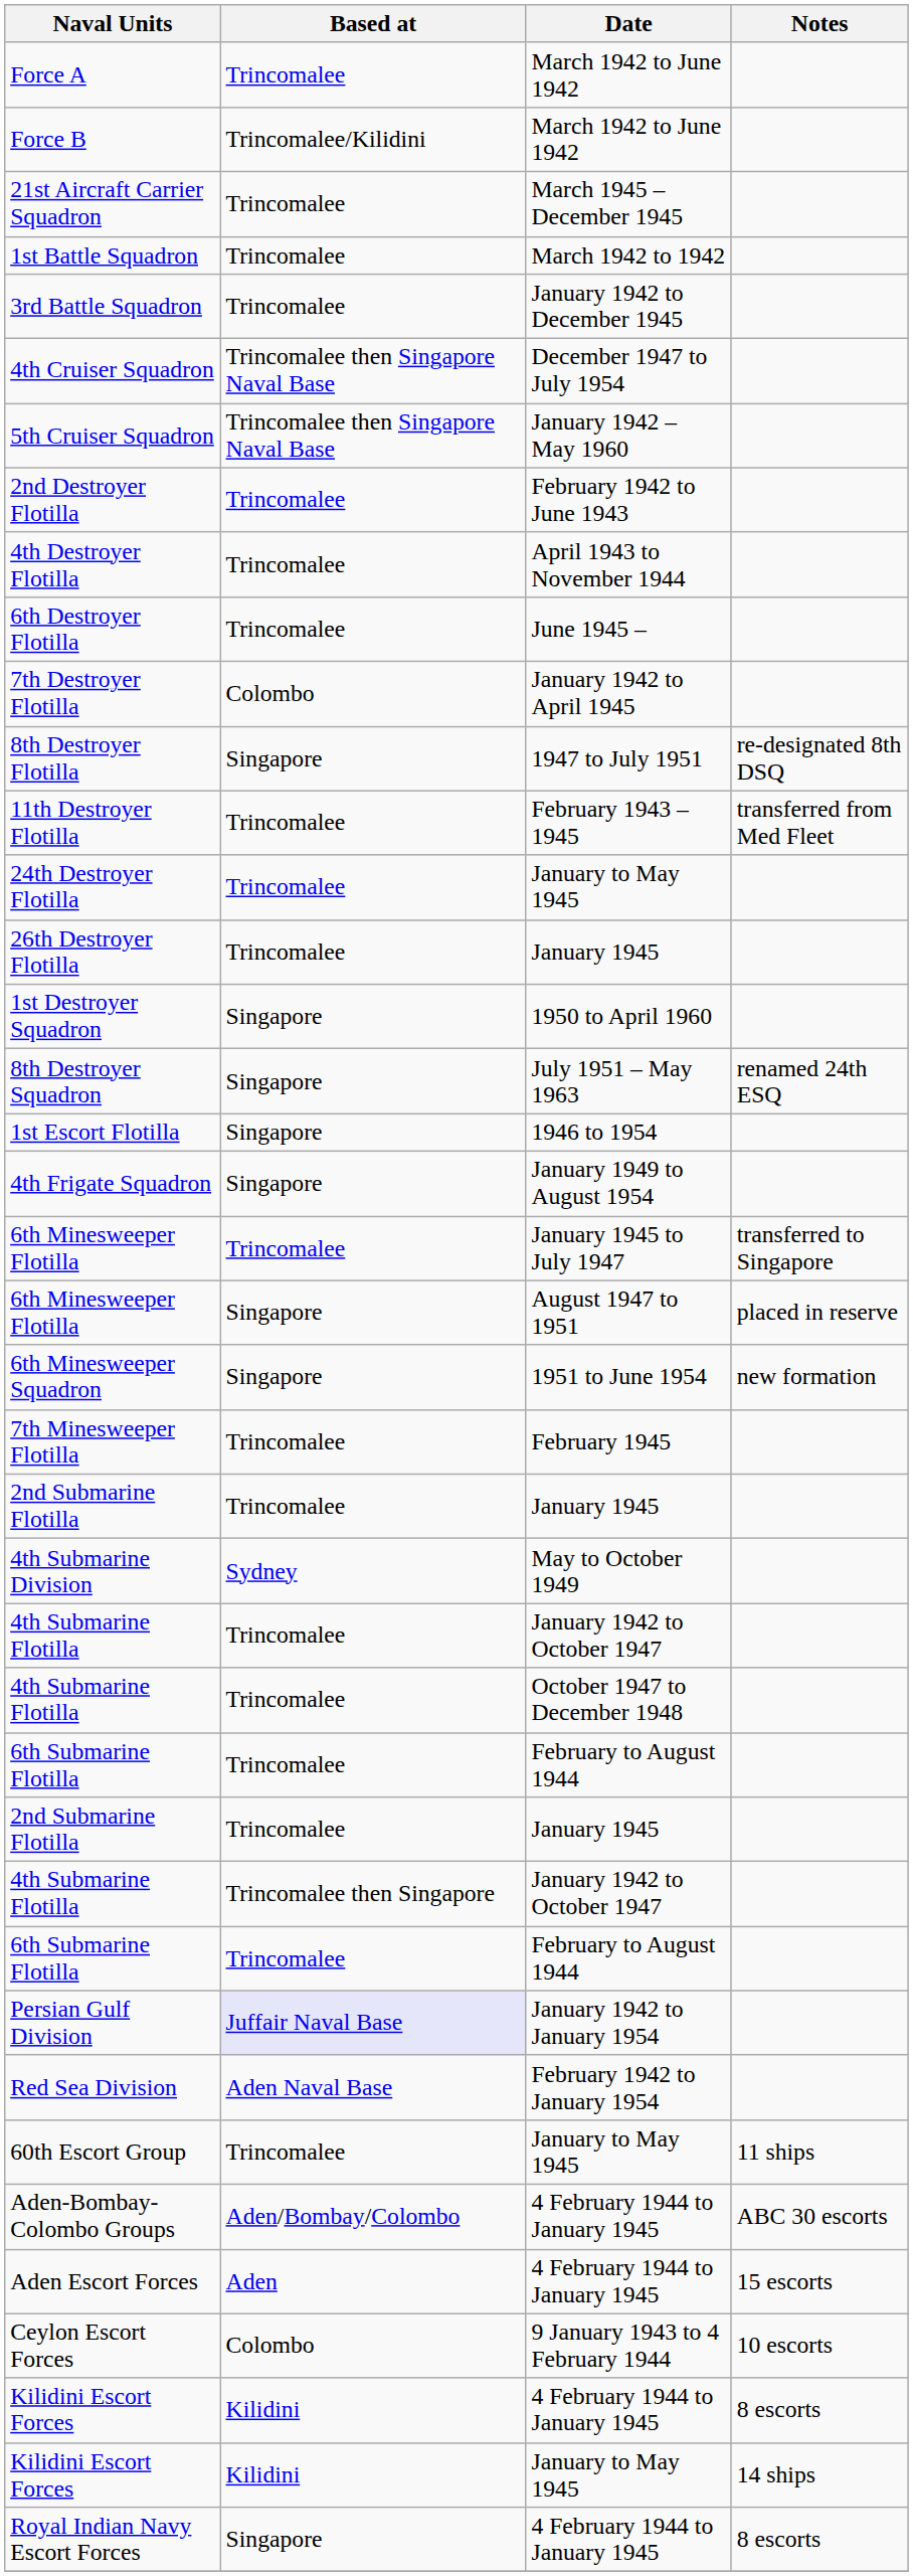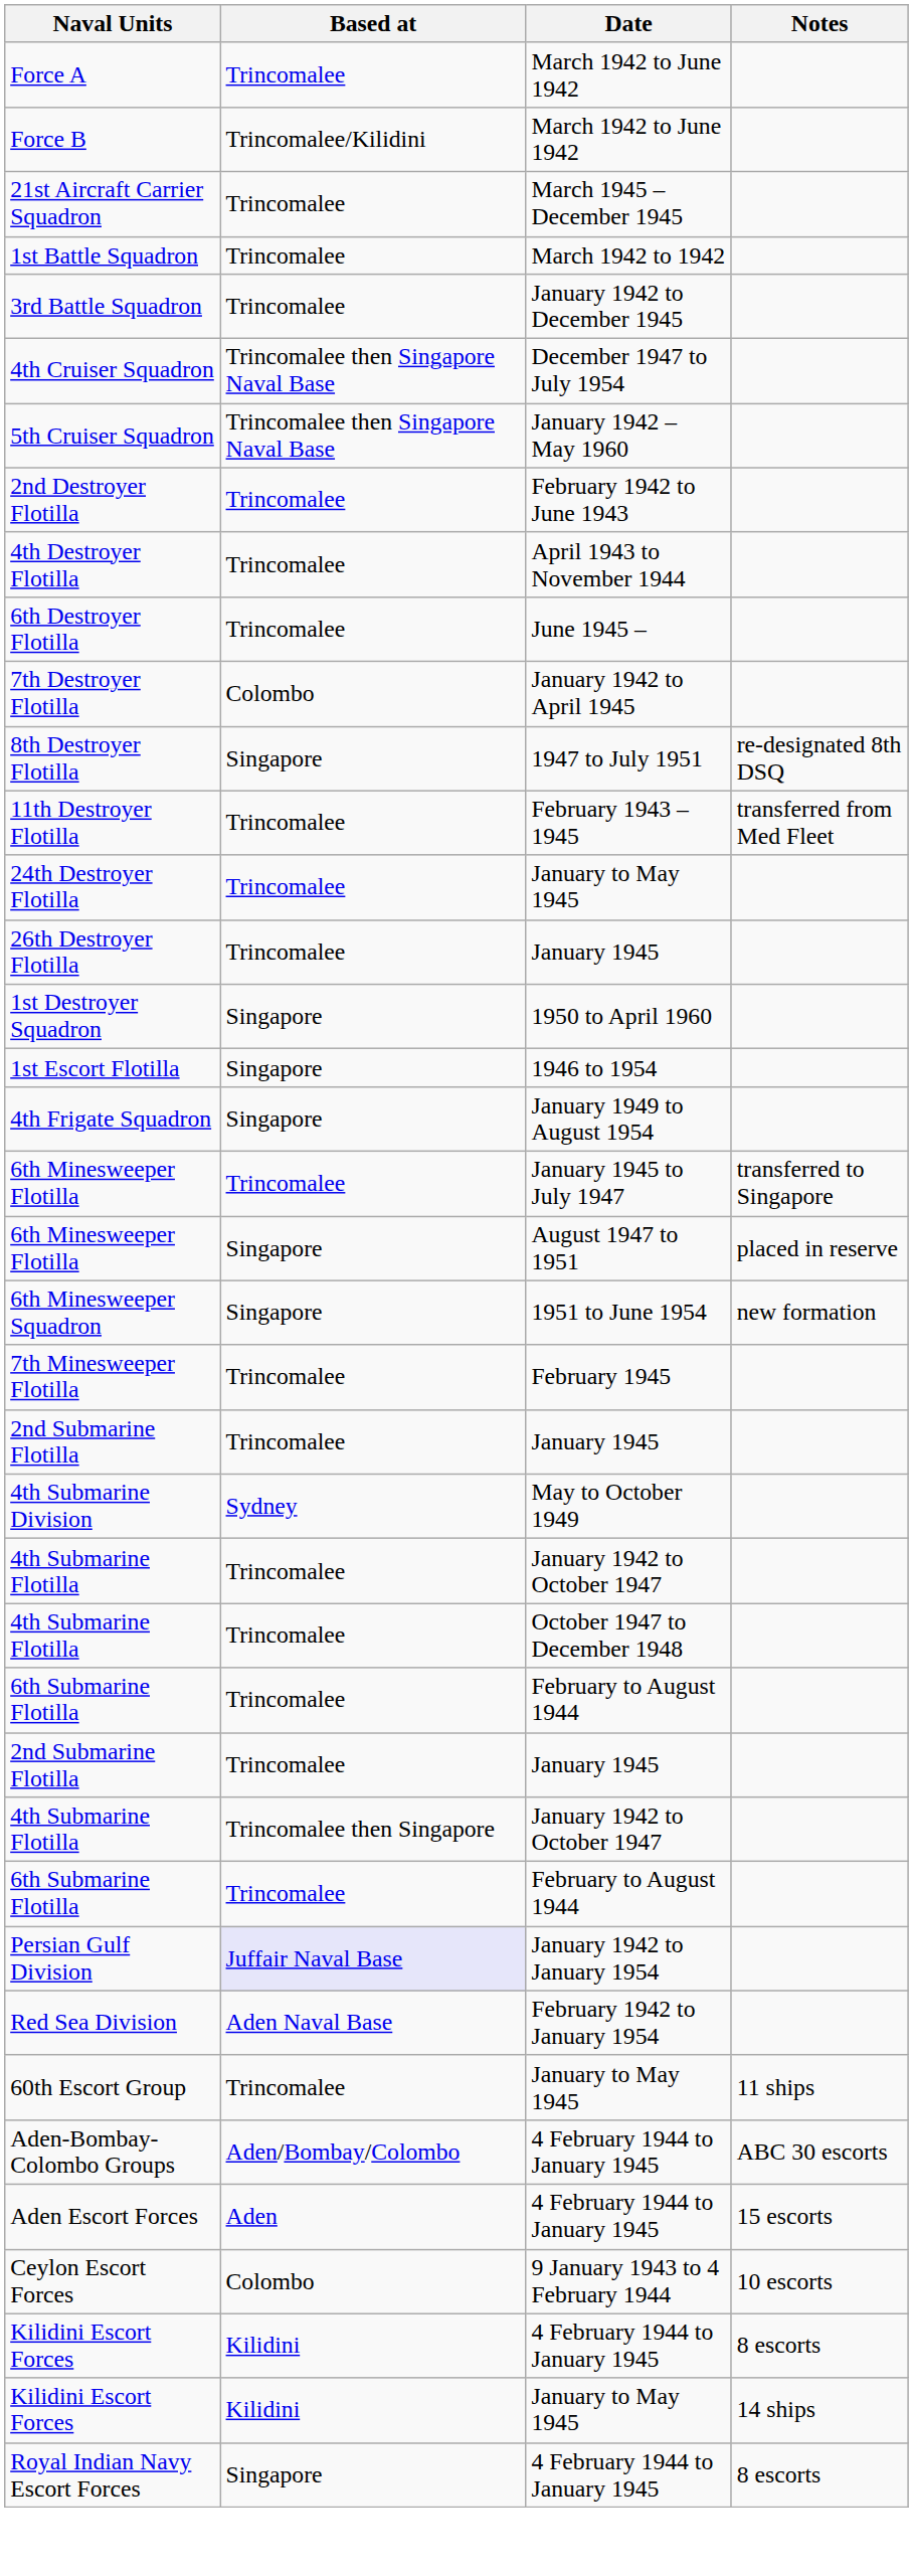 <table class="wikitable sortable">
 <tr>
 <th>Naval Units</th>
 <th>Based at</th>
 <th>Date</th>
 <th>Notes</th>
 </tr>
 <tr>
 <td><a href='#'>Force A</a></td>
 <td><a href='#'>Trincomalee</a></td>
 <td>March 1942 to June 1942</td>
 <td></td>
 </tr>
 <tr>
 <td><a href='#'>Force B</a></td>
 <td>Trincomalee/Kilidini</td>
 <td>March 1942 to June 1942</td>
 <td></td>
 </tr>
 <tr>
 <td><a href='#'>21st Aircraft Carrier Squadron</a></td>
 <td>Trincomalee</td>
 <td>March 1945 – December 1945</td>
 <td></td>
 </tr>
 <tr>
 <td><a href='#'>1st Battle Squadron</a></td>
 <td>Trincomalee</td>
 <td>March 1942 to 1942</td>
 <td></td>
 </tr>
 <tr>
 <td><a href='#'>3rd Battle Squadron</a></td>
 <td>Trincomalee</td>
 <td>January 1942 to December 1945</td>
 <td></td>
 </tr>
 <tr>
 <td><a href='#'>4th Cruiser Squadron</a></td>
 <td>Trincomalee then <a href='#'>Singapore Naval Base</a></td>
 <td>December 1947 to July 1954</td>
 <td></td>
 </tr>
 <tr>
 <td><a href='#'>5th Cruiser Squadron</a></td>
 <td>Trincomalee then <a href='#'>Singapore Naval Base</a></td>
 <td>January 1942 – May 1960</td>
 <td></td>
 </tr>
 <tr>
 <td><a href='#'>2nd Destroyer Flotilla</a></td>
 <td><a href='#'>Trincomalee</a></td>
 <td>February 1942 to June 1943</td>
 <td></td>
 </tr>
 <tr>
 <td><a href='#'>4th Destroyer Flotilla</a></td>
 <td>Trincomalee</td>
 <td>April 1943 to November 1944</td>
 <td></td>
 </tr>
 <tr>
 <td><a href='#'>6th Destroyer Flotilla</a></td>
 <td>Trincomalee</td>
 <td>June 1945 –</td>
 <td></td>
 </tr>
 <tr>
 <td><a href='#'>7th Destroyer Flotilla</a></td>
 <td>Colombo</td>
 <td>January 1942 to April 1945</td>
 <td></td>
 </tr>
 <tr>
 <td><a href='#'>8th Destroyer Flotilla</a></td>
 <td>Singapore</td>
 <td>1947 to July 1951</td>
 <td>re-designated 8th DSQ</td>
 </tr>
 <tr>
 <td><a href='#'>11th Destroyer Flotilla</a></td>
 <td>Trincomalee</td>
 <td>February 1943 – 1945</td>
 <td>transferred from Med Fleet</td>
 </tr>
 <tr>
 <td><a href='#'>24th Destroyer Flotilla</a></td>
 <td><a href='#'>Trincomalee</a></td>
 <td>January to May 1945</td>
 <td></td>
 </tr>
 <tr>
 <td><a href='#'>26th Destroyer Flotilla</a></td>
 <td>Trincomalee</td>
 <td>January 1945</td>
 <td></td>
 </tr>
 <tr>
 <td><a href='#'>1st Destroyer Squadron</a></td>
 <td>Singapore</td>
 <td>1950 to April 1960</td>
 <td></td>
-</tr>
-<tr>
-<td><a href='#'>8th Destroyer Squadron</a></td>
-<td>Singapore</td>
-<td>July 1951 – May 1963</td>
-<td>renamed 24th ESQ</td>
 </tr>
 <tr>
 <td><a href='#'>1st Escort Flotilla</a></td>
 <td>Singapore</td>
 <td>1946 to 1954</td>
 <td></td>
 </tr>
 <tr>
 <td><a href='#'>4th Frigate Squadron</a></td>
 <td>Singapore</td>
 <td>January 1949 to August 1954</td>
 <td></td>
 </tr>
 <tr>
 <td><a href='#'>6th Minesweeper Flotilla</a></td>
 <td><a href='#'>Trincomalee</a></td>
 <td>January 1945 to July 1947</td>
 <td>transferred to Singapore</td>
 </tr>
 <tr>
 <td><a href='#'>6th Minesweeper Flotilla</a></td>
 <td>Singapore</td>
 <td>August 1947 to 1951</td>
 <td>placed in reserve</td>
 </tr>
 <tr>
 <td><a href='#'>6th Minesweeper Squadron</a></td>
 <td>Singapore</td>
 <td>1951 to June 1954</td>
 <td>new formation</td>
 </tr>
 <tr>
 <td><a href='#'>7th Minesweeper Flotilla</a></td>
 <td>Trincomalee</td>
 <td>February 1945</td>
 <td></td>
 </tr>
 <tr>
 <td><a href='#'>2nd Submarine Flotilla</a></td>
 <td>Trincomalee</td>
 <td>January 1945</td>
 <td></td>
 </tr>
 <tr>
 <td><a href='#'>4th Submarine Division</a></td>
 <td><a href='#'>Sydney</a></td>
 <td>May to October 1949</td>
 <td></td>
 </tr>
 <tr>
 <td><a href='#'>4th Submarine Flotilla</a></td>
 <td>Trincomalee</td>
 <td>January 1942 to October 1947</td>
 <td></td>
 </tr>
 <tr>
 <td><a href='#'>4th Submarine Flotilla</a></td>
 <td>Trincomalee</td>
 <td>October 1947 to December 1948</td>
 <td></td>
 </tr>
 <tr>
 <td><a href='#'>6th Submarine Flotilla</a></td>
 <td>Trincomalee</td>
 <td>February to August 1944</td>
 <td></td>
 </tr>
 <tr>
 <td><a href='#'>2nd Submarine Flotilla</a></td>
 <td>Trincomalee</td>
 <td>January 1945</td>
 <td></td>
 </tr>
 <tr>
 <td><a href='#'>4th Submarine Flotilla</a></td>
 <td>Trincomalee then Singapore</td>
 <td>January 1942 to October 1947</td>
 <td></td>
 </tr>
 <tr>
 <td><a href='#'>6th Submarine Flotilla</a></td>
 <td><a href='#'>Trincomalee</a></td>
 <td>February to August 1944</td>
 <td></td>
 </tr>
 <tr>
 <td><a href='#'>Persian Gulf Division</a></td>
 <td style="background: lavender;"><a href='#'>Juffair Naval Base</a></td>
 <td>January 1942 to January 1954</td>
 <td></td>
 </tr>
 <tr>
 <td><a href='#'>Red Sea Division</a></td>
 <td><a href='#'>Aden Naval Base</a></td>
 <td>February 1942 to January 1954</td>
 <td></td>
 </tr>
 <tr>
 <td>60th Escort Group</td>
 <td>Trincomalee</td>
 <td>January to May 1945</td>
 <td>11 ships</td>
 </tr>
 <tr>
 <td>Aden-Bombay-Colombo Groups</td>
 <td><a href='#'>Aden</a>/<a href='#'>Bombay</a>/<a href='#'>Colombo</a></td>
 <td>4 February 1944 to January 1945</td>
 <td>ABC 30 escorts</td>
 </tr>
 <tr>
 <td>Aden Escort Forces</td>
 <td><a href='#'>Aden</a></td>
 <td>4 February 1944 to January 1945</td>
 <td>15 escorts</td>
 </tr>
 <tr>
 <td>Ceylon Escort Forces</td>
 <td>Colombo</td>
 <td>9 January 1943 to 4 February 1944</td>
 <td>10 escorts</td>
 </tr>
 <tr>
 <td><a href='#'>Kilidini Escort Forces</a></td>
 <td><a href='#'>Kilidini</a></td>
 <td>4 February 1944 to January 1945</td>
 <td>8 escorts</td>
 </tr>
 <tr>
 <td><a href='#'>Kilidini Escort Forces</a></td>
 <td><a href='#'>Kilidini</a></td>
 <td>January to May 1945</td>
 <td>14 ships</td>
 </tr>
 <tr>
 <td><a href='#'>Royal Indian Navy</a> Escort Forces</td>
 <td>Singapore</td>
 <td>4 February 1944 to January 1945</td>
 <td>8 escorts</td>
 </tr>
 <tr>
 </tr>
 </table>
